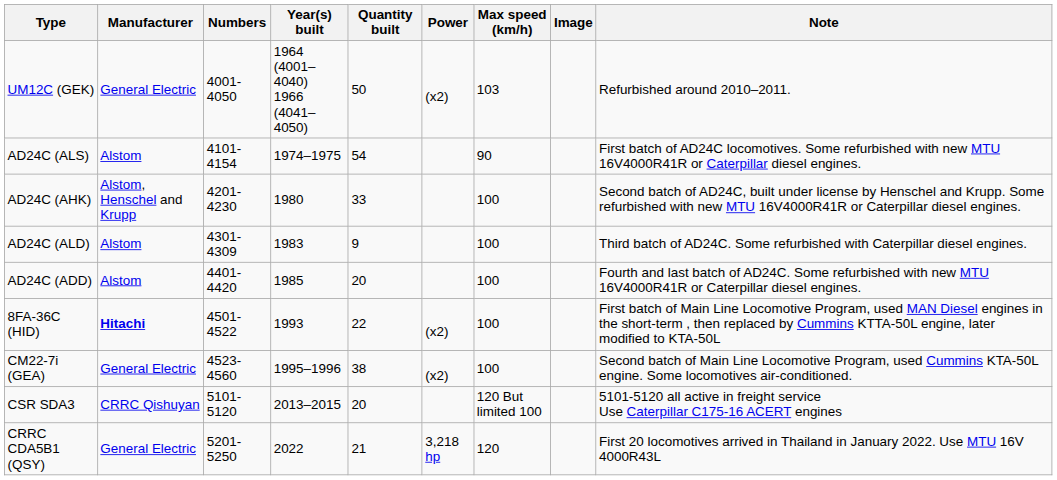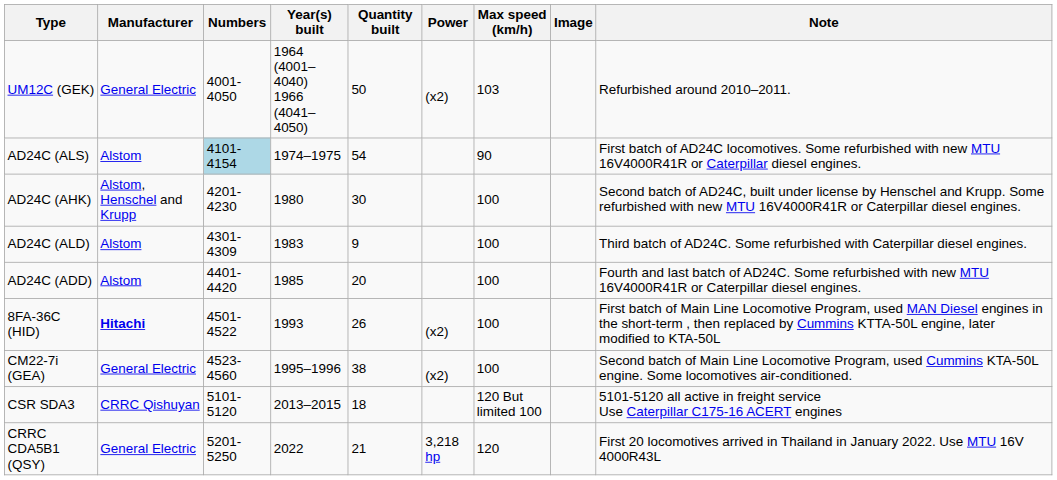 <table class="wikitable">
 <tr>
 <th>Type</th>
 <th>Manufacturer</th>
 <th>Numbers</th>
 <th>Year(s) built</th>
 <th>Quantity built</th>
 <th>Power</th>
 <th>Max speed (km/h)</th>
 <th>Image</th>
 <th>Note</th>
 </tr>
 <tr>
 <td><a href='#'>UM12C</a> (GEK)</td>
 <td> <a href='#'>General Electric</a></td>
 <td>4001-4050</td>
 <td>1964 (4001–4040) <br> 1966 (4041–4050)</td>
 <td>50</td>
 <td> <br> (x2)</td>
 <td>103</td>
 <td></td>
 <td>Refurbished around 2010–2011.</td>
 </tr>
 <tr>
 <td>AD24C (ALS)</td>
 <td> <a href='#'>Alstom</a></td>
-<td>4101-4154</td>
+<td style="background: lightblue;">4101-4154</td>
 <td>1974–1975</td>
 <td>54</td>
 <td></td>
 <td>90</td>
 <td></td>
 <td>First batch of AD24C locomotives. Some refurbished with new <a href='#'>MTU</a> 16V4000R41R or <a href='#'>Caterpillar</a> diesel engines.</td>
 </tr>
 <tr>
 <td>AD24C (AHK)</td>
 <td> <a href='#'>Alstom</a>,<br> <a href='#'>Henschel</a> and <a href='#'>Krupp</a></td>
 <td>4201-4230</td>
 <td>1980</td>
-<td>33</td>
+<td>30</td>
 <td></td>
 <td>100</td>
 <td></td>
 <td>Second batch of AD24C, built under license by Henschel and Krupp. Some refurbished with new <a href='#'>MTU</a> 16V4000R41R or Caterpillar diesel engines.</td>
 </tr>
 <tr>
 <td>AD24C (ALD)</td>
 <td> <a href='#'>Alstom</a></td>
 <td>4301-4309</td>
 <td>1983</td>
 <td>9</td>
 <td></td>
 <td>100</td>
 <td></td>
 <td>Third batch of AD24C. Some refurbished with Caterpillar diesel engines.</td>
 </tr>
 <tr>
 <td>AD24C (ADD)</td>
 <td> <a href='#'>Alstom</a></td>
 <td>4401-4420</td>
 <td>1985</td>
 <td>20</td>
 <td></td>
 <td>100</td>
 <td></td>
 <td>Fourth and last batch of AD24C. Some refurbished with new <a href='#'>MTU</a> 16V4000R41R or Caterpillar diesel engines.</td>
 </tr>
 <tr>
 <td>8FA-36C (HID)</td>
 <td><strong> <a href='#'>Hitachi</a></strong></td>
 <td>4501-4522</td>
 <td>1993</td>
-<td>22</td>
+<td>26</td>
 <td> <br> (x2)</td>
 <td>100</td>
 <td></td>
 <td>First batch of Main Line Locomotive Program, used <a href='#'>MAN Diesel</a> engines in the short-term , then replaced by <a href='#'>Cummins</a> KTTA-50L engine, later modified to KTA-50L</td>
 </tr>
 <tr>
 <td>CM22-7i (GEA)</td>
 <td> <a href='#'>General Electric</a></td>
 <td>4523-4560</td>
 <td>1995–1996</td>
 <td>38</td>
 <td> <br> (x2)</td>
 <td>100</td>
 <td></td>
 <td>Second batch of Main Line Locomotive Program, used <a href='#'>Cummins</a> KTA-50L engine. Some locomotives air-conditioned.</td>
 </tr>
 <tr>
 <td>CSR SDA3</td>
 <td> <a href='#'>CRRC Qishuyan</a></td>
 <td>5101-5120</td>
 <td>2013–2015</td>
-<td>20</td>
+<td>18</td>
 <td></td>
 <td>120 But limited 100</td>
 <td></td>
 <td>5101-5120 all active in freight service<br>Use <a href='#'>Caterpillar C175-16 ACERT</a> engines</td>
 </tr>
 <tr>
 <td>CRRC CDA5B1 (QSY)</td>
 <td> <a href='#'>General Electric</a></td>
 <td>5201-5250</td>
 <td>2022</td>
 <td>21</td>
 <td>3,218 <a href='#'>hp</a></td>
 <td>120</td>
 <td></td>
 <td>First 20 locomotives arrived in Thailand in January 2022. Use <a href='#'>MTU</a> 16V 4000R43L</td>
 </tr>
 </table>
